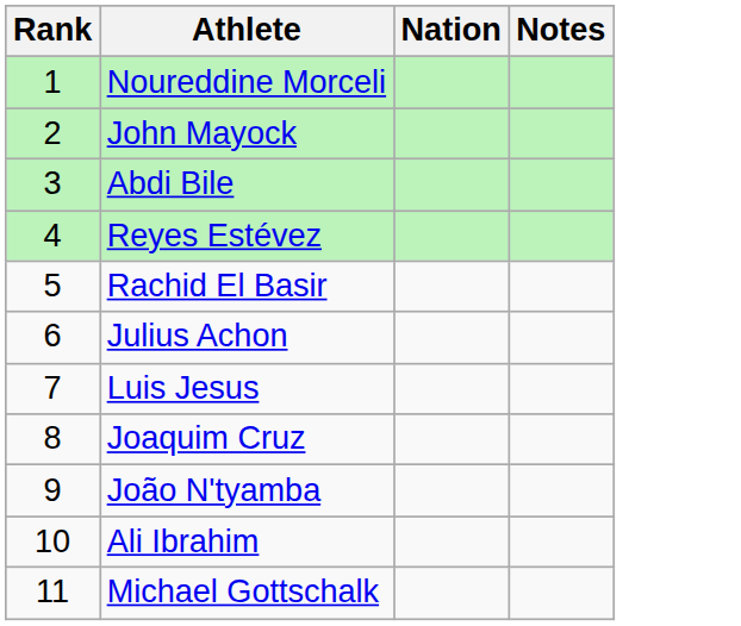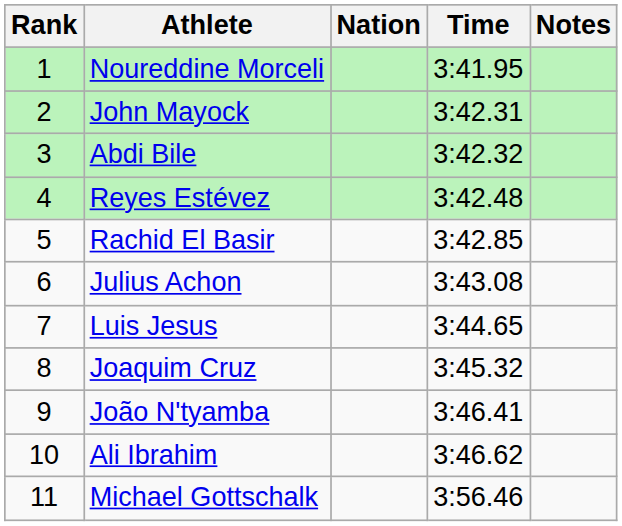 <table class="wikitable sortable" style="text-align:center">
 <tr>
 <th>Rank</th>
 <th>Athlete</th>
 <th>Nation</th>
+<th>Time</th>
 <th>Notes</th>
 </tr>
 <tr bgcolor=bbf3bb>
 <td>1</td>
 <td align=left><a href='#'>Noureddine Morceli</a></td>
 <td align=left></td>
+<td>3:41.95</td>
 <td></td>
 </tr>
 <tr bgcolor=bbf3bb>
 <td>2</td>
 <td align=left><a href='#'>John Mayock</a></td>
 <td align=left></td>
+<td>3:42.31</td>
 <td></td>
 </tr>
 <tr bgcolor=bbf3bb>
 <td>3</td>
 <td align=left><a href='#'>Abdi Bile</a></td>
 <td align=left></td>
+<td>3:42.32</td>
 <td></td>
 </tr>
 <tr bgcolor=bbf3bb>
 <td>4</td>
 <td align=left><a href='#'>Reyes Estévez</a></td>
 <td align=left></td>
+<td>3:42.48</td>
 <td></td>
 </tr>
 <tr>
 <td>5</td>
 <td align=left><a href='#'>Rachid El Basir</a></td>
 <td align=left></td>
+<td>3:42.85</td>
 <td></td>
 </tr>
 <tr>
 <td>6</td>
 <td align=left><a href='#'>Julius Achon</a></td>
 <td align=left></td>
+<td>3:43.08</td>
 <td></td>
 </tr>
 <tr>
 <td>7</td>
 <td align=left><a href='#'>Luis Jesus</a></td>
 <td align=left></td>
+<td>3:44.65</td>
 <td></td>
 </tr>
 <tr>
 <td>8</td>
 <td align=left><a href='#'>Joaquim Cruz</a></td>
 <td align=left></td>
+<td>3:45.32</td>
 <td></td>
 </tr>
 <tr>
 <td>9</td>
 <td align=left><a href='#'>João N'tyamba</a></td>
 <td align=left></td>
+<td>3:46.41</td>
 <td></td>
 </tr>
 <tr>
 <td>10</td>
 <td align=left><a href='#'>Ali Ibrahim</a></td>
 <td align=left></td>
+<td>3:46.62</td>
 <td></td>
 </tr>
 <tr>
 <td>11</td>
 <td align=left><a href='#'>Michael Gottschalk</a></td>
 <td align=left></td>
+<td>3:56.46</td>
 <td></td>
 </tr>
 </table>
